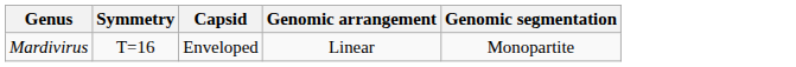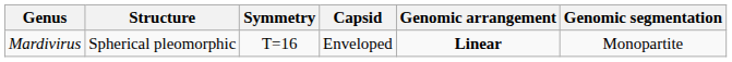 <table class="wikitable sortable" style="text-align:center">
 <tr>
 <th>Genus</th>
+<th>Structure</th>
 <th>Symmetry</th>
 <th>Capsid</th>
 <th>Genomic arrangement</th>
 <th>Genomic segmentation</th>
 </tr>
 <tr>
 <td><em>Mardivirus</em></td>
+<td>Spherical pleomorphic</td>
 <td>T=16</td>
 <td>Enveloped</td>
-<td>Linear</td>
+<td><strong>Linear</strong></td>
 <td>Monopartite</td>
 </tr>
 </table>
